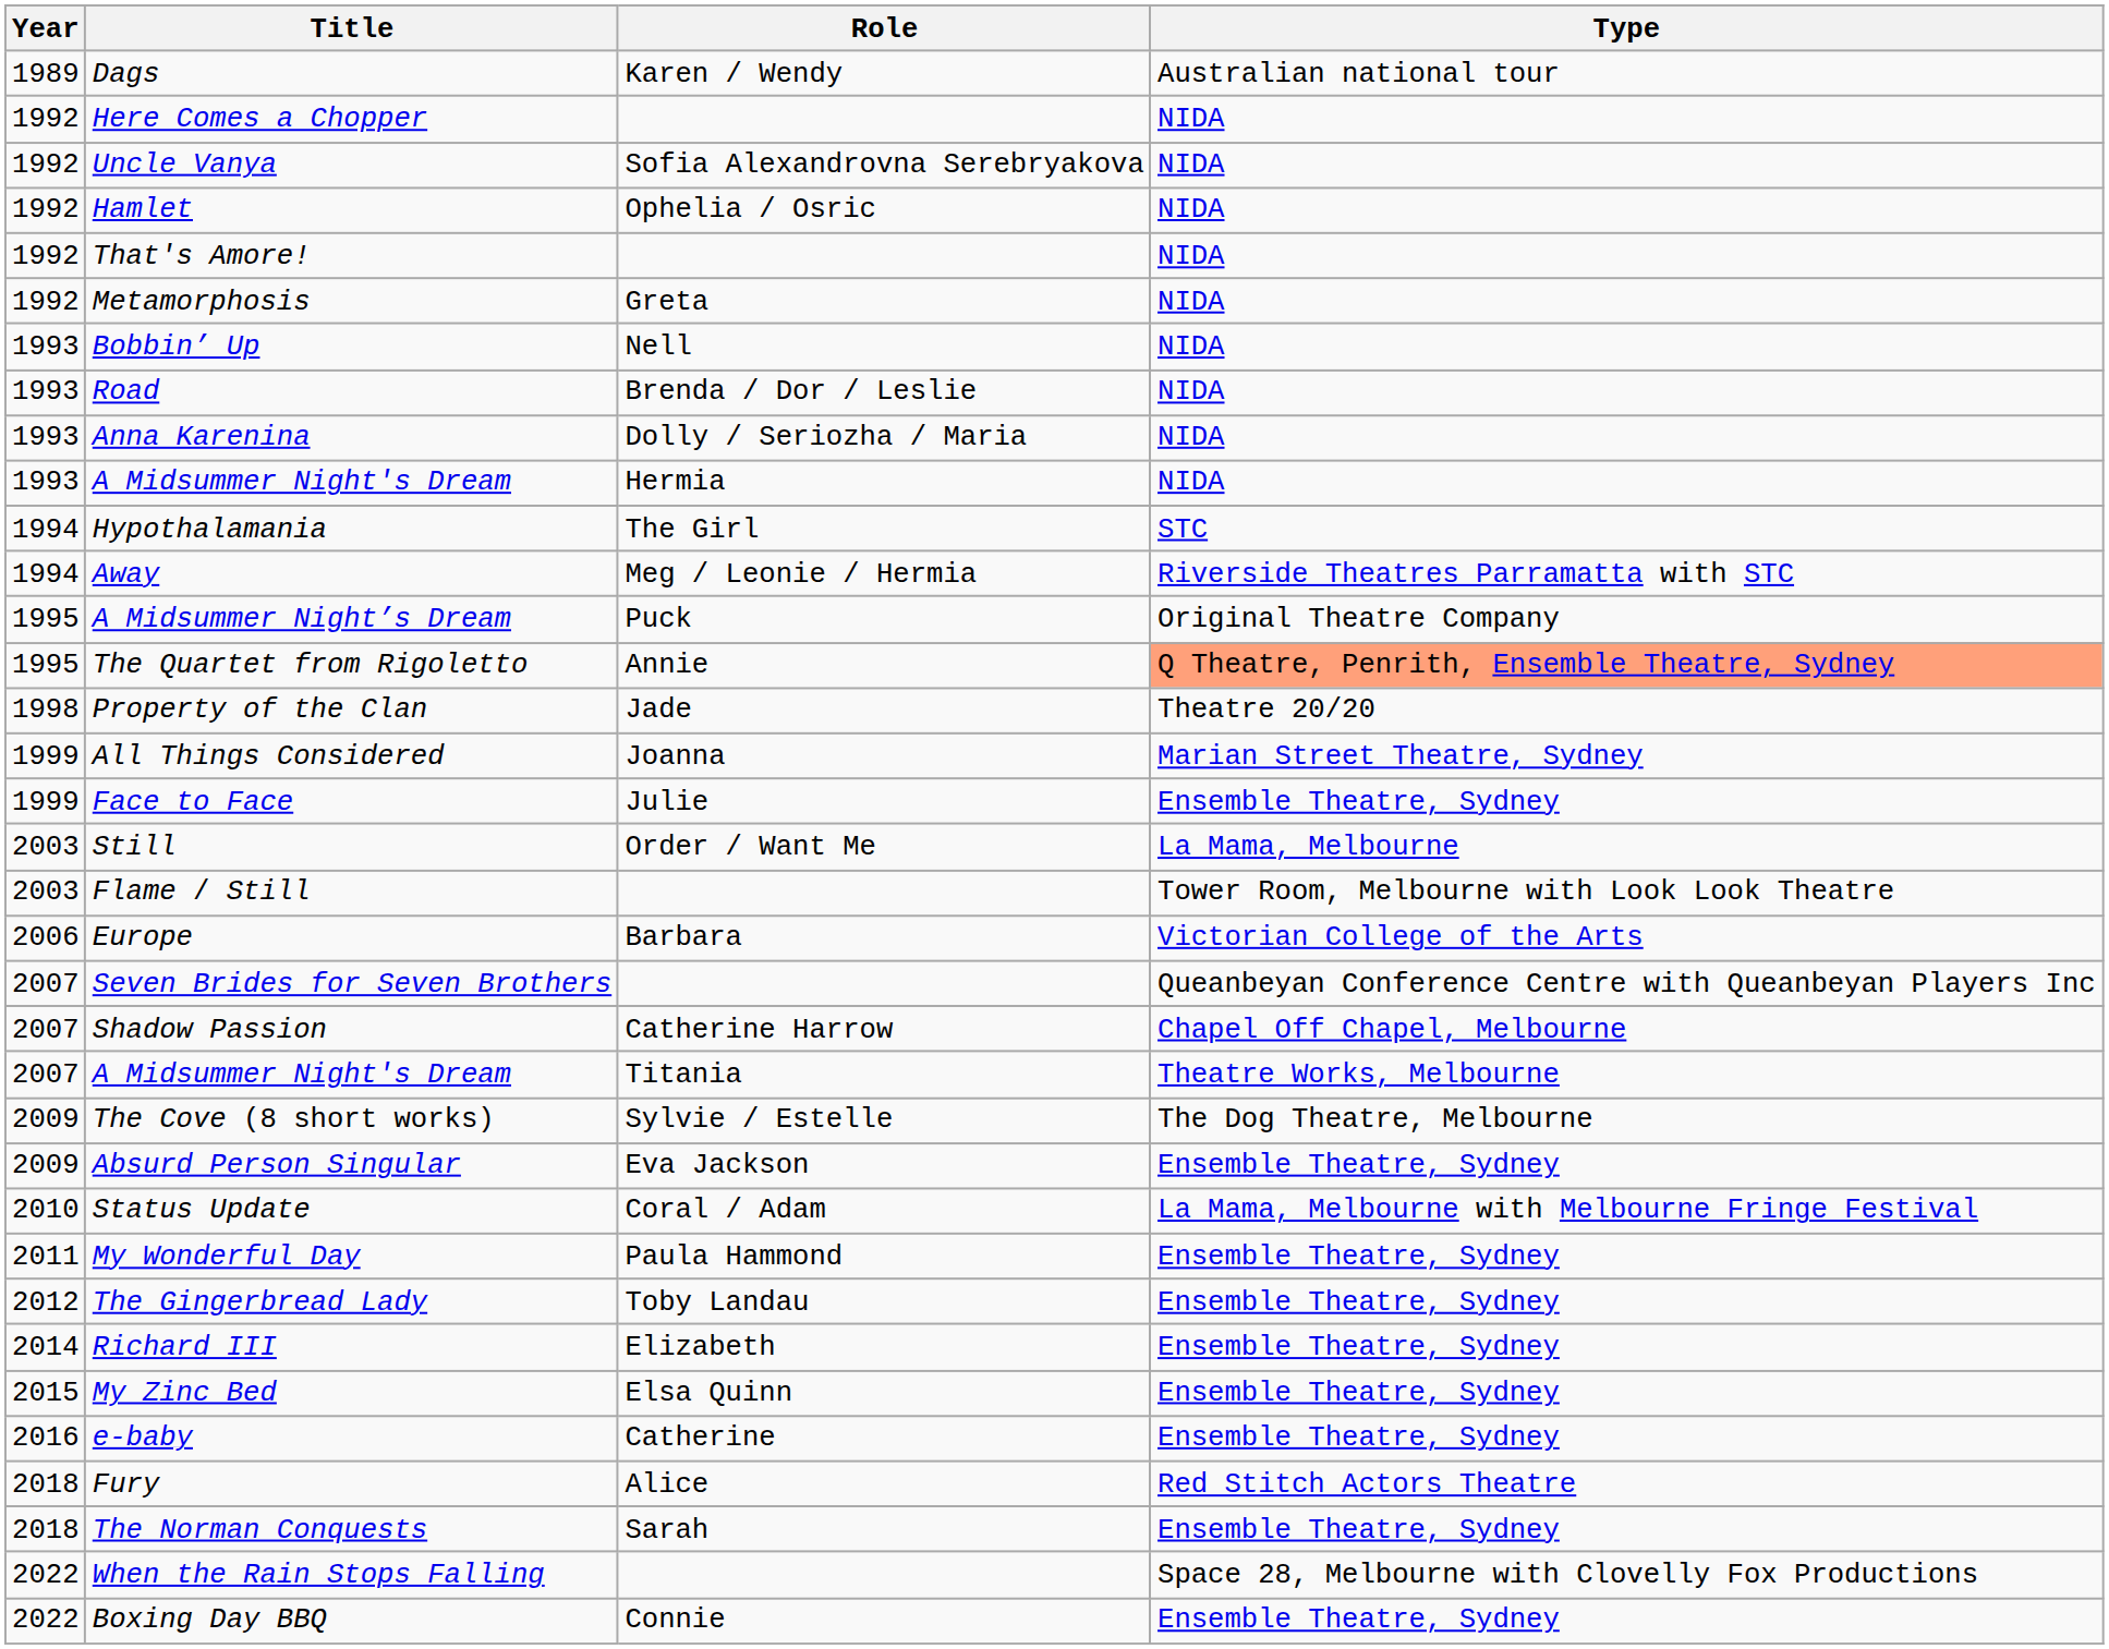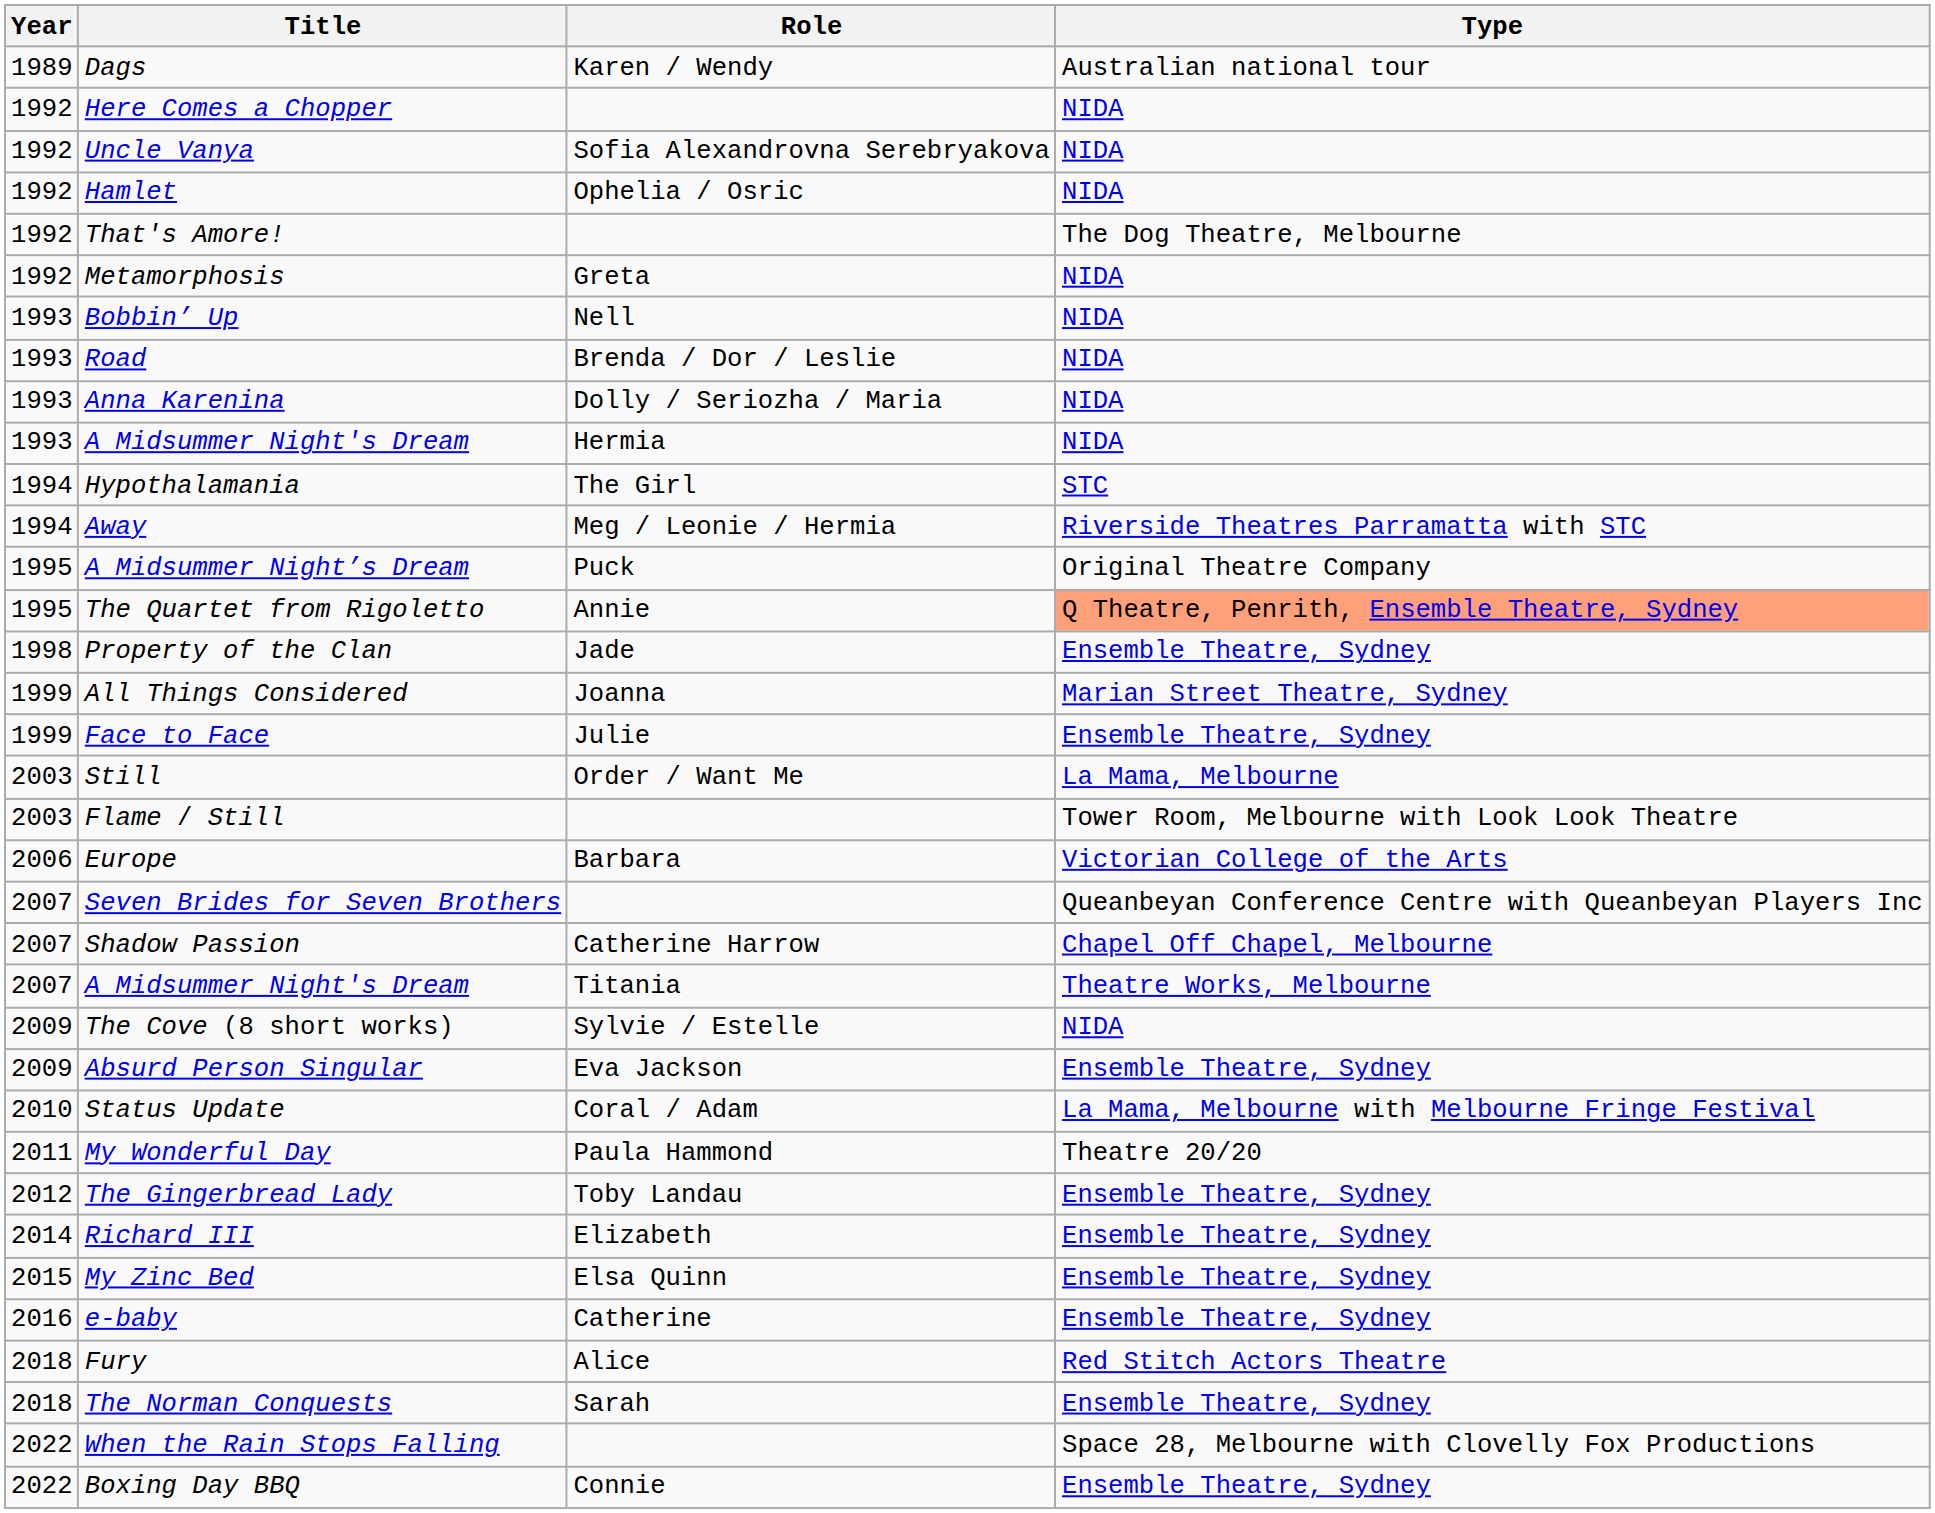 <table class="wikitable">
 <tr>
 <th>Year</th>
 <th>Title</th>
 <th>Role</th>
 <th>Type</th>
 </tr>
 <tr>
 <td>1989</td>
 <td><em>Dags</em></td>
 <td>Karen / Wendy</td>
 <td>Australian national tour</td>
 </tr>
 <tr>
 <td>1992</td>
 <td><em><a href='#'>Here Comes a Chopper</a></em></td>
 <td></td>
 <td><a href='#'>NIDA</a></td>
 </tr>
 <tr>
 <td>1992</td>
 <td><em><a href='#'>Uncle Vanya</a></em></td>
 <td>Sofia Alexandrovna Serebryakova</td>
 <td><a href='#'>NIDA</a></td>
 </tr>
 <tr>
 <td>1992</td>
 <td><em><a href='#'>Hamlet</a></em></td>
 <td>Ophelia / Osric</td>
 <td><a href='#'>NIDA</a></td>
 </tr>
 <tr>
 <td>1992</td>
 <td><em>That's Amore!</em></td>
 <td></td>
-<td><a href='#'>NIDA</a></td>
+<td>The Dog Theatre, Melbourne</td>
 </tr>
 <tr>
 <td>1992</td>
 <td><em>Metamorphosis</em></td>
 <td>Greta</td>
 <td><a href='#'>NIDA</a></td>
 </tr>
 <tr>
 <td>1993</td>
 <td><em><a href='#'>Bobbin’ Up</a></em></td>
 <td>Nell</td>
 <td><a href='#'>NIDA</a></td>
 </tr>
 <tr>
 <td>1993</td>
 <td><em><a href='#'>Road</a></em></td>
 <td>Brenda / Dor / Leslie</td>
 <td><a href='#'>NIDA</a></td>
 </tr>
 <tr>
 <td>1993</td>
 <td><em><a href='#'>Anna Karenina</a></em></td>
 <td>Dolly / Seriozha / Maria</td>
 <td><a href='#'>NIDA</a></td>
 </tr>
 <tr>
 <td>1993</td>
 <td><em><a href='#'>A Midsummer Night's Dream</a></em></td>
 <td>Hermia</td>
 <td><a href='#'>NIDA</a></td>
 </tr>
 <tr>
 <td>1994</td>
 <td><em>Hypothalamania</em></td>
 <td>The Girl</td>
 <td><a href='#'>STC</a></td>
 </tr>
 <tr>
 <td>1994</td>
 <td><em><a href='#'>Away</a></em></td>
 <td>Meg / Leonie / Hermia</td>
 <td><a href='#'>Riverside Theatres Parramatta</a> with <a href='#'>STC</a></td>
 </tr>
 <tr>
 <td>1995</td>
 <td><em><a href='#'>A Midsummer Night’s Dream</a></em></td>
 <td>Puck</td>
 <td>Original Theatre Company</td>
 </tr>
 <tr>
 <td>1995</td>
 <td><em>The Quartet from Rigoletto</em></td>
 <td>Annie</td>
 <td style="background: lightsalmon;">Q Theatre, Penrith, <a href='#'>Ensemble Theatre, Sydney</a></td>
 </tr>
 <tr>
 <td>1998</td>
 <td><em>Property of the Clan</em></td>
 <td>Jade</td>
-<td>Theatre 20/20</td>
+<td><a href='#'>Ensemble Theatre, Sydney</a></td>
 </tr>
 <tr>
 <td>1999</td>
 <td><em>All Things Considered</em></td>
 <td>Joanna</td>
 <td><a href='#'>Marian Street Theatre, Sydney</a></td>
 </tr>
 <tr>
 <td>1999</td>
 <td><em><a href='#'>Face to Face</a></em></td>
 <td>Julie</td>
 <td><a href='#'>Ensemble Theatre, Sydney</a></td>
 </tr>
 <tr>
 <td>2003</td>
 <td><em>Still</em></td>
 <td>Order / Want Me</td>
 <td><a href='#'>La Mama, Melbourne</a></td>
 </tr>
 <tr>
 <td>2003</td>
 <td><em>Flame</em> / <em>Still</em></td>
 <td></td>
 <td>Tower Room, Melbourne with Look Look Theatre</td>
 </tr>
 <tr>
 <td>2006</td>
 <td><em>Europe</em></td>
 <td>Barbara</td>
 <td><a href='#'>Victorian College of the Arts</a></td>
 </tr>
 <tr>
 <td>2007</td>
 <td><em><a href='#'>Seven Brides for Seven Brothers</a></em></td>
 <td></td>
 <td>Queanbeyan Conference Centre with Queanbeyan Players Inc</td>
 </tr>
 <tr>
 <td>2007</td>
 <td><em>Shadow Passion</em></td>
 <td>Catherine Harrow</td>
 <td><a href='#'>Chapel Off Chapel, Melbourne</a></td>
 </tr>
 <tr>
 <td>2007</td>
 <td><em><a href='#'>A Midsummer Night's Dream</a></em></td>
 <td>Titania</td>
 <td><a href='#'>Theatre Works, Melbourne</a></td>
 </tr>
 <tr>
 <td>2009</td>
 <td><em>The Cove</em> (8 short works)</td>
 <td>Sylvie / Estelle</td>
-<td>The Dog Theatre, Melbourne</td>
+<td><a href='#'>NIDA</a></td>
 </tr>
 <tr>
 <td>2009</td>
 <td><em><a href='#'>Absurd Person Singular</a></em></td>
 <td>Eva Jackson</td>
 <td><a href='#'>Ensemble Theatre, Sydney</a></td>
 </tr>
 <tr>
 <td>2010</td>
 <td><em>Status Update</em></td>
 <td>Coral / Adam</td>
 <td><a href='#'>La Mama, Melbourne</a> with <a href='#'>Melbourne Fringe Festival</a></td>
 </tr>
 <tr>
 <td>2011</td>
 <td><em><a href='#'>My Wonderful Day</a></em></td>
 <td>Paula Hammond</td>
-<td><a href='#'>Ensemble Theatre, Sydney</a></td>
+<td>Theatre 20/20</td>
 </tr>
 <tr>
 <td>2012</td>
 <td><em><a href='#'>The Gingerbread Lady</a></em></td>
 <td>Toby Landau</td>
 <td><a href='#'>Ensemble Theatre, Sydney</a></td>
 </tr>
 <tr>
 <td>2014</td>
 <td><em><a href='#'>Richard III</a></em></td>
 <td>Elizabeth</td>
 <td><a href='#'>Ensemble Theatre, Sydney</a></td>
 </tr>
 <tr>
 <td>2015</td>
 <td><em><a href='#'>My Zinc Bed</a></em></td>
 <td>Elsa Quinn</td>
 <td><a href='#'>Ensemble Theatre, Sydney</a></td>
 </tr>
 <tr>
 <td>2016</td>
 <td><em><a href='#'>e-baby</a></em></td>
 <td>Catherine</td>
 <td><a href='#'>Ensemble Theatre, Sydney</a></td>
 </tr>
 <tr>
 <td>2018</td>
 <td><em>Fury</em></td>
 <td>Alice</td>
 <td><a href='#'>Red Stitch Actors Theatre</a></td>
 </tr>
 <tr>
 <td>2018</td>
 <td><em><a href='#'>The Norman Conquests</a></em></td>
 <td>Sarah</td>
 <td><a href='#'>Ensemble Theatre, Sydney</a></td>
 </tr>
 <tr>
 <td>2022</td>
 <td><em><a href='#'>When the Rain Stops Falling</a></em></td>
 <td></td>
 <td>Space 28, Melbourne with Clovelly Fox Productions</td>
 </tr>
 <tr>
 <td>2022</td>
 <td><em>Boxing Day BBQ</em></td>
 <td>Connie</td>
 <td><a href='#'>Ensemble Theatre, Sydney</a></td>
 </tr>
 </table>
